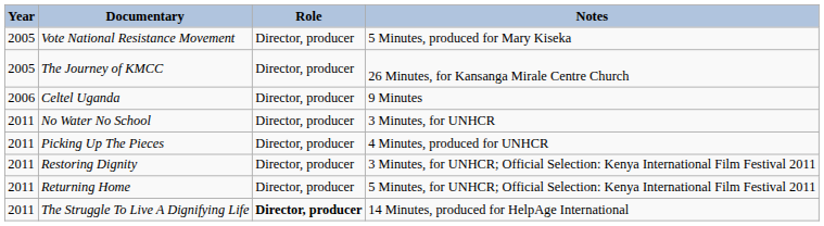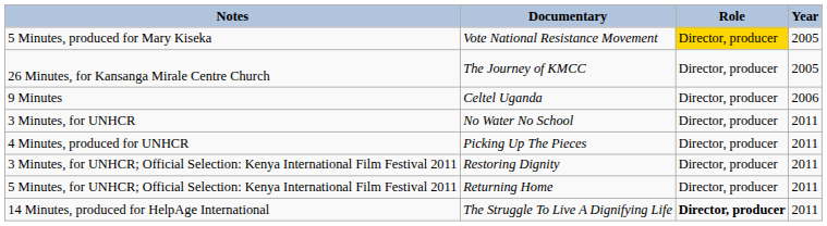 <table class="wikitable" style="font-size:90%;">
 <tr>
-<th style="background:#B0C4DE;">Year</th>
+<th style="background:#B0C4DE;">Notes</th>
 <th style="background:#B0C4DE;">Documentary</th>
 <th style="background:#B0C4DE;">Role</th>
-<th style="background:#B0C4DE;">Notes</th>
+<th style="background:#B0C4DE;">Year</th>
 </tr>
 <tr>
+<td>5 Minutes, produced for Mary Kiseka</td>
+<td><em>Vote National Resistance Movement</em></td>
+<td style="background: gold;">Director, producer</td>
 <td>2005</td>
-<td><em>Vote National Resistance Movement</em></td>
-<td>Director, producer</td>
-<td>5 Minutes, produced for Mary Kiseka</td>
 </tr>
 <tr>
-<td>2005</td>
+<td><br>26 Minutes, for Kansanga Mirale Centre Church</td>
 <td><em>The Journey of KMCC</em></td>
 <td>Director, producer</td>
-<td><br>26 Minutes, for Kansanga Mirale Centre Church</td>
+<td>2005</td>
 </tr>
 <tr>
-<td>2006</td>
+<td>9 Minutes</td>
 <td><em>Celtel Uganda</em></td>
 <td>Director, producer</td>
-<td>9 Minutes</td>
+<td>2006</td>
 </tr>
 <tr>
-<td>2011</td>
+<td>3 Minutes, for UNHCR</td>
 <td><em>No Water No School</em></td>
 <td>Director, producer</td>
-<td>3 Minutes, for UNHCR</td>
+<td>2011</td>
 </tr>
 <tr>
-<td>2011</td>
+<td>4 Minutes, produced for UNHCR</td>
 <td><em>Picking Up The Pieces</em></td>
 <td>Director, producer</td>
-<td>4 Minutes, produced for UNHCR</td>
+<td>2011</td>
 </tr>
 <tr>
-<td>2011</td>
+<td>3 Minutes, for UNHCR; Official Selection: Kenya International Film Festival 2011</td>
 <td><em>Restoring Dignity</em></td>
 <td>Director, producer</td>
-<td>3 Minutes, for UNHCR; Official Selection: Kenya International Film Festival 2011</td>
+<td>2011</td>
 </tr>
 <tr>
-<td>2011</td>
+<td>5 Minutes, for UNHCR; Official Selection: Kenya International Film Festival 2011</td>
 <td><em>Returning Home</em></td>
 <td>Director, producer</td>
-<td>5 Minutes, for UNHCR; Official Selection: Kenya International Film Festival 2011</td>
+<td>2011</td>
 </tr>
 <tr>
-<td>2011</td>
+<td>14 Minutes, produced for HelpAge International</td>
 <td><em>The Struggle To Live A Dignifying Life</em></td>
 <td><strong>Director, producer</strong></td>
-<td>14 Minutes, produced for HelpAge International</td>
+<td>2011</td>
 </tr>
 </table>
